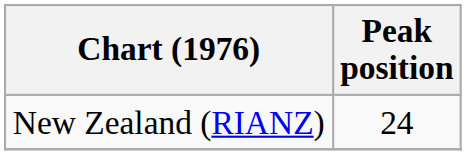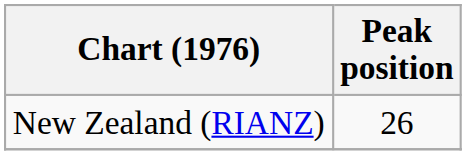 <table class="wikitable sortable">
 <tr>
 <th align="left">Chart (1976)</th>
 <th style="text-align:center;">Peak<br>position</th>
 </tr>
 <tr>
 <td>New Zealand (<a href='#'>RIANZ</a>)</td>
-<td style="text-align:center;">24</td>
+<td style="text-align:center;">26</td>
 </tr>
 <tr>
 </tr>
 <tr>
 </tr>
 <tr>
 </tr>
 </table>
